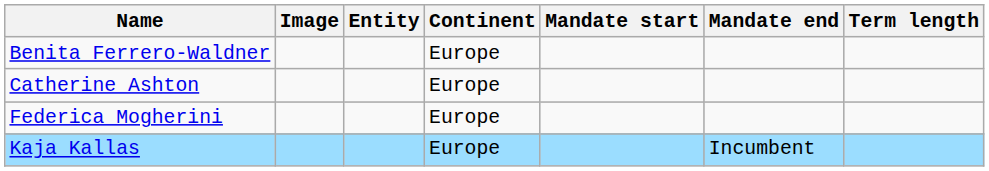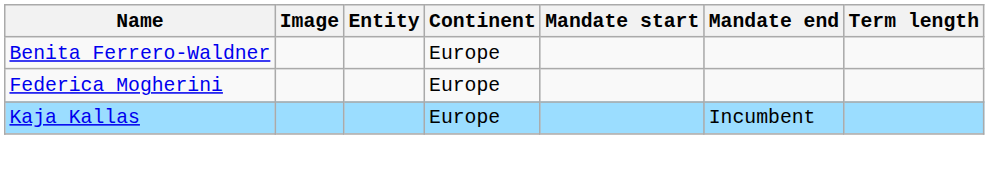 <table class="wikitable sortable">
 <tr>
 <th>Name</th>
 <th class=unsortable>Image</th>
 <th>Entity</th>
 <th>Continent</th>
 <th>Mandate start</th>
 <th>Mandate end</th>
 <th>Term length</th>
 </tr>
 <tr>
 <td><a href='#'>Benita Ferrero-Waldner</a></td>
-<td></td>
-<td></td>
-<td>Europe</td>
-<td></td>
-<td></td>
-<td></td>
-</tr>
-<tr>
-<td><a href='#'>Catherine Ashton</a></td>
 <td></td>
 <td></td>
 <td>Europe</td>
 <td></td>
 <td></td>
 <td></td>
 </tr>
 <tr>
 <td><a href='#'>Federica Mogherini</a></td>
 <td></td>
 <td></td>
 <td>Europe</td>
 <td></td>
 <td></td>
 <td></td>
 </tr>
 <tr bgcolor="#9BDDFF">
 <td><a href='#'>Kaja Kallas</a></td>
 <td></td>
 <td></td>
 <td>Europe</td>
 <td></td>
 <td>Incumbent</td>
 <td></td>
 </tr>
 </table>
